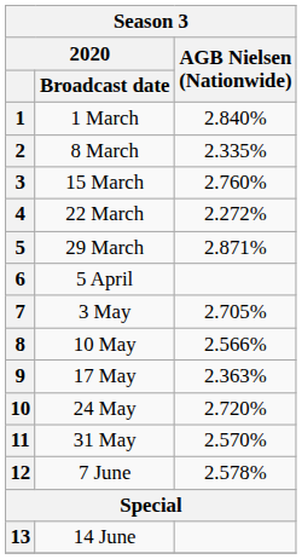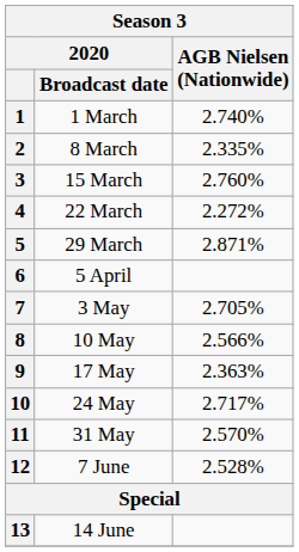 <table class=wikitable style=text-align:center>
 <tr>
 <th colspan=3>Season 3</th>
 </tr>
 <tr>
 <th colspan=2>2020</th>
 <th rowspan=2>AGB Nielsen<br>(Nationwide)<br></th>
 </tr>
 <tr>
 <th></th>
 <th>Broadcast date</th>
 </tr>
 <tr>
 <th>1</th>
 <td>1 March</td>
-<td>2.840%</td>
+<td>2.740%</td>
 </tr>
 <tr>
 <th>2</th>
 <td>8 March</td>
 <td>2.335%</td>
 </tr>
 <tr>
 <th>3</th>
 <td>15 March</td>
 <td>2.760%</td>
 </tr>
 <tr>
 <th>4</th>
 <td>22 March</td>
 <td>2.272%</td>
 </tr>
 <tr>
 <th>5</th>
 <td>29 March</td>
 <td>2.871%</td>
 </tr>
 <tr>
 <th>6</th>
 <td>5 April</td>
 <td></td>
 </tr>
 <tr>
 <th>7</th>
 <td>3 May</td>
 <td>2.705%</td>
 </tr>
 <tr>
 <th>8</th>
 <td>10 May</td>
 <td>2.566%</td>
 </tr>
 <tr>
 <th>9</th>
 <td>17 May</td>
 <td>2.363%</td>
 </tr>
 <tr>
 <th>10</th>
 <td>24 May</td>
-<td>2.720%</td>
+<td>2.717%</td>
 </tr>
 <tr>
 <th>11</th>
 <td>31 May</td>
 <td>2.570%</td>
 </tr>
 <tr>
 <th>12</th>
 <td>7 June</td>
-<td>2.578%</td>
+<td>2.528%</td>
 </tr>
 <tr>
 <th colspan=3>Special</th>
 </tr>
 <tr>
 <th>13</th>
 <td>14 June</td>
 <td></td>
 </tr>
 <tr>
 </tr>
 </table>
